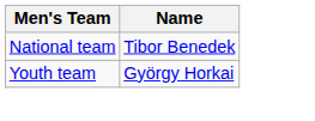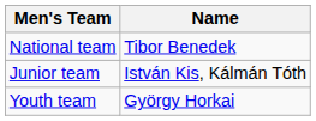 <table class="wikitable">
 <tr>
 <th>Men's Team</th>
 <th>Name</th>
 </tr>
 <tr>
 <td><a href='#'>National team</a></td>
 <td> <a href='#'>Tibor Benedek</a></td>
 </tr>
 <tr>
+<td><a href='#'>Junior team</a></td>
+<td> <a href='#'>István Kis</a>, Kálmán Tóth</td>
+</tr>
+<tr>
 <td><a href='#'>Youth team</a></td>
 <td> <a href='#'>György Horkai</a></td>
 </tr>
 </table>
